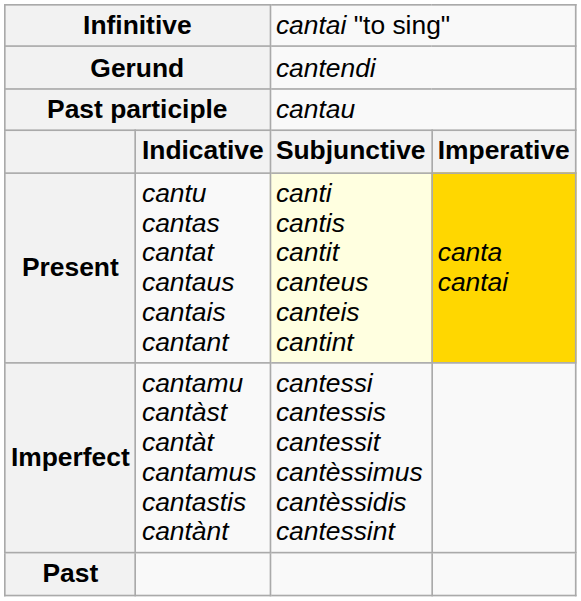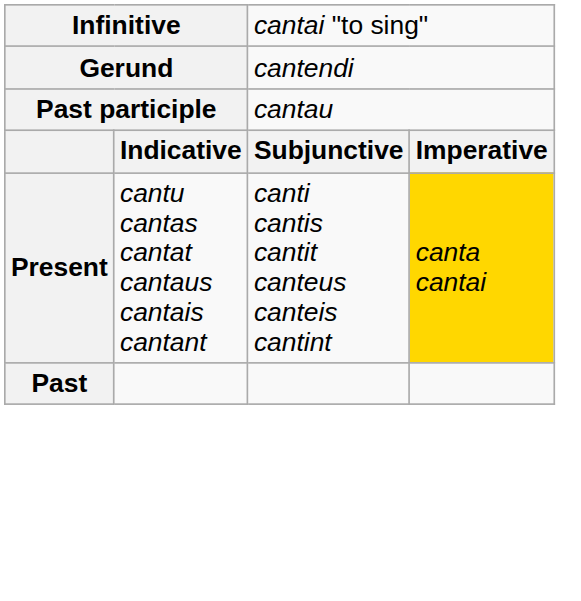 <table class="wikitable">
 <tr>
 <th colspan=2>Infinitive</th>
 <td colspan=2><em>cantai</em> "to sing"</td>
 </tr>
 <tr>
 <th colspan=2>Gerund</th>
 <td colspan=2><em>cantendi</em></td>
 </tr>
 <tr>
 <th colspan=2>Past participle</th>
 <td colspan=2><em>cantau</em></td>
 </tr>
 <tr>
 <th></th>
 <th>Indicative</th>
 <th>Subjunctive</th>
 <th>Imperative</th>
 </tr>
 <tr>
 <th>Present</th>
 <td><em>cantu</em><br><em>cantas</em><br><em>cantat</em><br><em>cantaus</em><br><em>cantais</em><br><em>cantant</em></td>
-<td style="background: lightyellow;"><em>canti</em><br><em>cantis</em><br><em>cantit</em><br><em>canteus</em><br><em>canteis</em><br><em>cantint</em></td>
+<td><em>canti</em><br><em>cantis</em><br><em>cantit</em><br><em>canteus</em><br><em>canteis</em><br><em>cantint</em></td>
 <td style="background: gold;"><em>canta</em><br><em>cantai</em></td>
-</tr>
-<tr>
-<th>Imperfect</th>
-<td><em>cantamu</em><br><em>cantàst</em><br><em>cantàt</em><br><em>cantamus</em><br><em>cantastis</em><br><em>cantànt</em></td>
-<td><em>cantessi</em><br><em>cantessis</em><br><em>cantessit</em><br><em>cantèssimus</em><br><em>cantèssidis</em><br><em>cantessint</em></td>
-<td></td>
 </tr>
 <tr>
 <th>Past</th>
 <td></td>
 <td></td>
 <td></td>
 </tr>
 </table>
